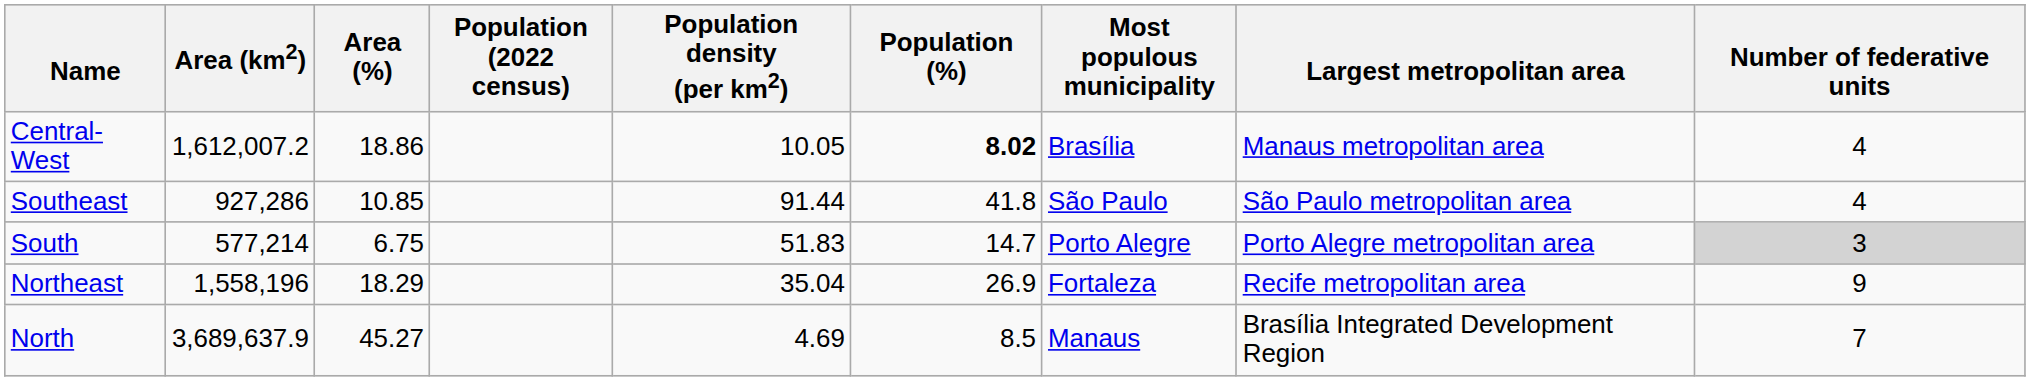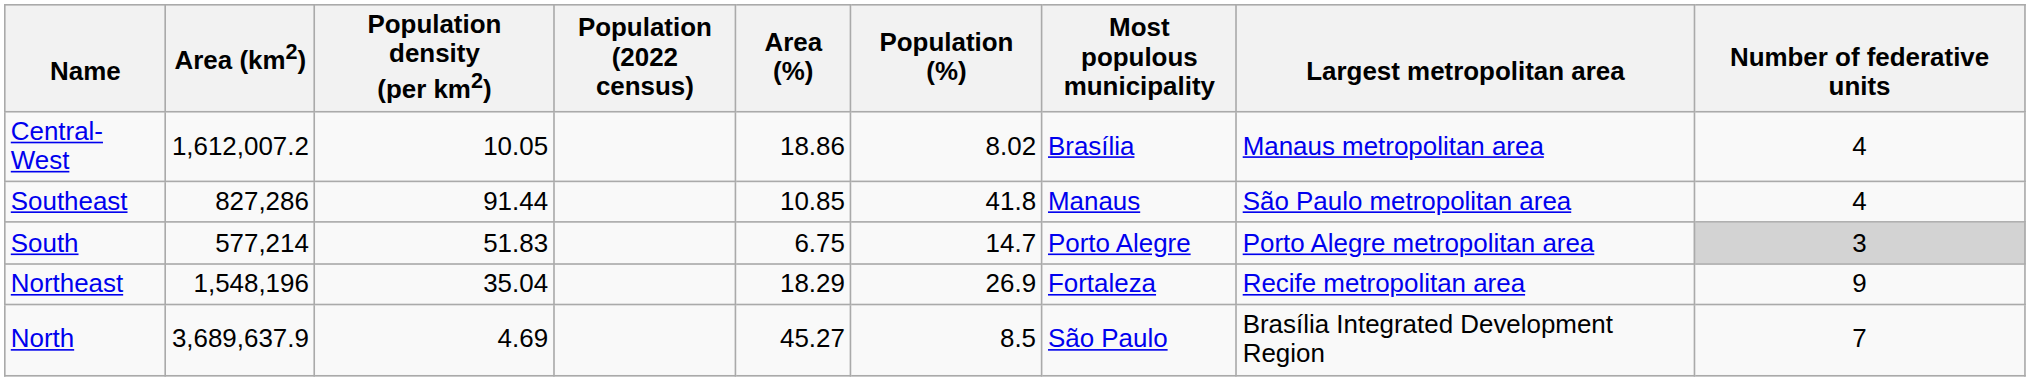 <table class="wikitable sortable" align=center>
 <tr>
 <th><br>Name<br></th>
 <th>Area (km<sup>2</sup>)</th>
+<th>Population density<br>(per km<sup>2</sup>)</th>
+<th>Population<br>(2022 census)<br></th>
 <th>Area (%)</th>
-<th>Population<br>(2022 census)<br></th>
-<th>Population density<br>(per km<sup>2</sup>)</th>
 <th>Population (%)</th>
 <th>Most populous<br>municipality<br></th>
 <th><br>Largest metropolitan area<br></th>
 <th><br>Number of federative units<br></th>
 </tr>
 <tr>
 <td><a href='#'>Central-West</a></td>
 <td align=right>1,612,007.2</td>
+<td align=right>10.05</td>
+<td align=right></td>
 <td align=right>18.86</td>
-<td align=right></td>
-<td align=right>10.05</td>
-<td align=right><strong>8.02</strong></td>
+<td align=right>8.02</td>
 <td><a href='#'>Brasília</a></td>
 <td><a href='#'>Manaus metropolitan area</a></td>
 <td align=center>4</td>
 </tr>
 <tr>
 <td><a href='#'>Southeast</a></td>
-<td align=right>927,286</td>
+<td align=right>827,286</td>
+<td align=right>91.44</td>
+<td align=right></td>
 <td align=right>10.85</td>
-<td align=right></td>
-<td align=right>91.44</td>
 <td align=right>41.8</td>
-<td><a href='#'>São Paulo</a></td>
+<td><a href='#'>Manaus</a></td>
 <td><a href='#'>São Paulo metropolitan area</a></td>
 <td align=center>4</td>
 </tr>
 <tr>
 <td><a href='#'>South</a></td>
 <td align=right>577,214</td>
+<td align=right>51.83</td>
+<td align=right></td>
 <td align=right>6.75</td>
-<td align=right></td>
-<td align=right>51.83</td>
 <td align=right>14.7</td>
 <td><a href='#'>Porto Alegre</a></td>
 <td><a href='#'>Porto Alegre metropolitan area</a></td>
 <td align=center style="background: lightgrey;">3</td>
 </tr>
 <tr>
 <td><a href='#'>Northeast</a></td>
-<td align=right>1,558,196</td>
+<td align=right>1,548,196</td>
+<td align=right>35.04</td>
+<td align=right></td>
 <td align=right>18.29</td>
-<td align=right></td>
-<td align=right>35.04</td>
 <td align=right>26.9</td>
 <td><a href='#'>Fortaleza</a></td>
 <td><a href='#'>Recife metropolitan area</a></td>
 <td align=center>9</td>
 </tr>
 <tr>
 <td><a href='#'>North</a></td>
 <td align=right>3,689,637.9</td>
+<td align=right>4.69</td>
+<td align=right></td>
 <td align=right>45.27</td>
-<td align=right></td>
-<td align=right>4.69</td>
 <td align=right>8.5</td>
-<td><a href='#'>Manaus</a></td>
+<td><a href='#'>São Paulo</a></td>
 <td>Brasília Integrated Development Region</td>
 <td align=center>7</td>
 </tr>
 </table>
